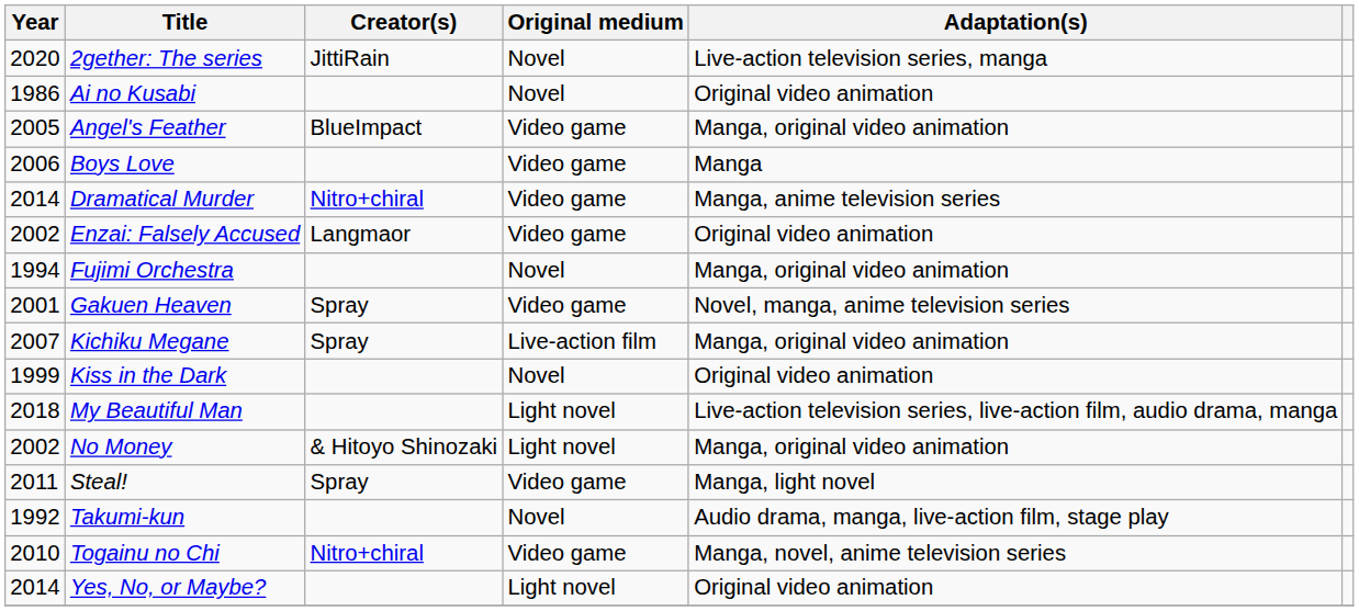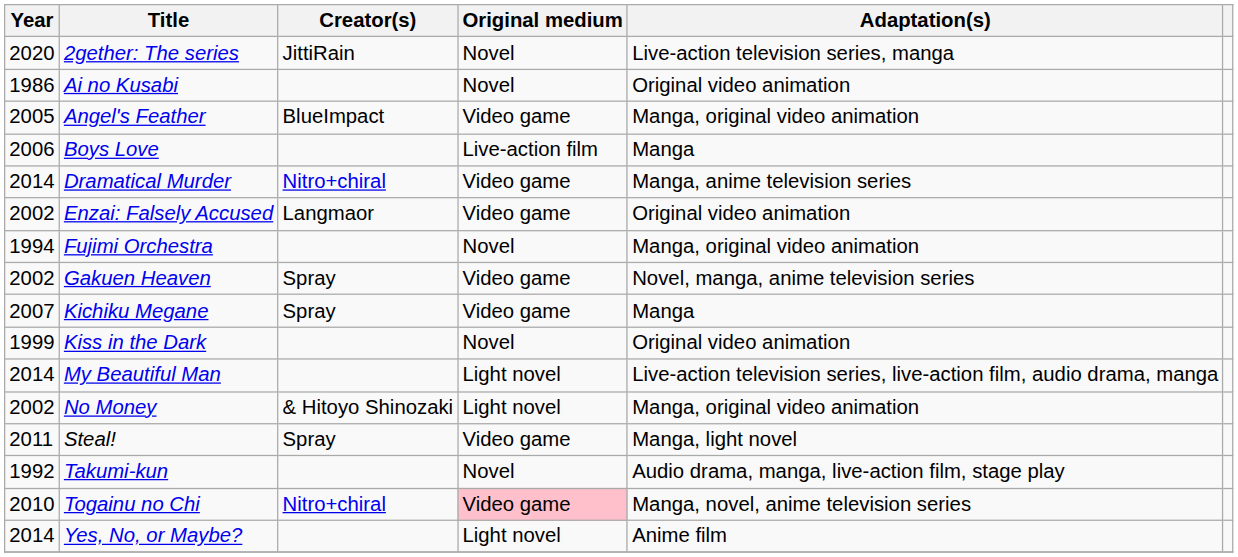 <table class="wikitable sortable" border="1">
 <tr>
 <th scope="col">Year</th>
 <th scope="col">Title</th>
 <th scope="col">Creator(s)</th>
 <th scope="col">Original medium</th>
 <th scope="col" class="unsortable">Adaptation(s)</th>
 <th scope="col" class="unsortable"></th>
 </tr>
 <tr>
 <td>2020</td>
 <td><em><a href='#'>2gether: The series</a></em></td>
 <td>JittiRain</td>
 <td>Novel</td>
 <td>Live-action television series, manga</td>
 <td style="text-align:center;"></td>
 </tr>
 <tr>
 <td>1986</td>
 <td><em><a href='#'>Ai no Kusabi</a></em></td>
 <td></td>
 <td>Novel</td>
 <td>Original video animation</td>
 <td style="text-align:center;"></td>
 </tr>
 <tr>
 <td>2005</td>
 <td><em><a href='#'>Angel's Feather</a></em></td>
 <td>BlueImpact</td>
 <td>Video game</td>
 <td>Manga, original video animation</td>
 <td style="text-align:center;"></td>
 </tr>
 <tr>
 <td>2006</td>
 <td><em><a href='#'>Boys Love</a></em></td>
 <td></td>
-<td>Video game</td>
+<td>Live-action film</td>
 <td>Manga</td>
 <td style="text-align:center;"></td>
 </tr>
 <tr>
 <td>2014</td>
 <td><em><a href='#'>Dramatical Murder</a></em></td>
 <td><a href='#'>Nitro+chiral</a></td>
 <td>Video game</td>
 <td>Manga, anime television series</td>
 <td style="text-align:center;"></td>
 </tr>
 <tr>
 <td>2002</td>
 <td><em><a href='#'>Enzai: Falsely Accused</a></em></td>
 <td>Langmaor</td>
 <td>Video game</td>
 <td>Original video animation</td>
 <td style="text-align:center;"></td>
 </tr>
 <tr>
 <td>1994</td>
 <td><em><a href='#'>Fujimi Orchestra</a></em></td>
 <td></td>
 <td>Novel</td>
 <td>Manga, original video animation</td>
 <td style="text-align:center;"></td>
 </tr>
 <tr>
-<td>2001</td>
+<td>2002</td>
 <td><em><a href='#'>Gakuen Heaven</a></em></td>
 <td>Spray</td>
 <td>Video game</td>
 <td>Novel, manga, anime television series</td>
 <td style="text-align:center;"></td>
 </tr>
 <tr>
 <td>2007</td>
 <td><em><a href='#'>Kichiku Megane</a></em></td>
 <td>Spray</td>
-<td>Live-action film</td>
-<td>Manga, original video animation</td>
+<td>Video game</td>
+<td>Manga</td>
 <td style="text-align:center;"></td>
 </tr>
 <tr>
 <td>1999</td>
 <td><em><a href='#'>Kiss in the Dark</a></em></td>
 <td></td>
 <td>Novel</td>
 <td>Original video animation</td>
 <td style="text-align:center;"></td>
 </tr>
 <tr>
-<td>2018</td>
+<td>2014</td>
 <td><em><a href='#'>My Beautiful Man</a></em></td>
 <td></td>
 <td>Light novel</td>
 <td>Live-action television series, live-action film, audio drama, manga</td>
 <td style="text-align:center;"></td>
 </tr>
 <tr>
 <td>2002</td>
 <td><em><a href='#'>No Money</a></em></td>
 <td> & Hitoyo Shinozaki</td>
 <td>Light novel</td>
 <td>Manga, original video animation</td>
 <td style="text-align:center;"></td>
 </tr>
 <tr>
 <td>2011</td>
 <td><em>Steal!</em></td>
 <td>Spray</td>
 <td>Video game</td>
 <td>Manga, light novel</td>
 <td style="text-align:center;"></td>
 </tr>
 <tr>
 <td>1992</td>
 <td><em><a href='#'>Takumi-kun</a></em></td>
 <td></td>
 <td>Novel</td>
 <td>Audio drama, manga, live-action film, stage play</td>
 <td style="text-align:center;"></td>
 </tr>
 <tr>
 <td>2010</td>
 <td><em><a href='#'>Togainu no Chi</a></em></td>
 <td><a href='#'>Nitro+chiral</a></td>
-<td>Video game</td>
+<td style="background: pink;">Video game</td>
 <td>Manga, novel, anime television series</td>
 <td style="text-align:center;"></td>
 </tr>
 <tr>
 <td>2014</td>
 <td><em><a href='#'>Yes, No, or Maybe?</a></em></td>
 <td></td>
 <td>Light novel</td>
-<td>Original video animation</td>
+<td>Anime film</td>
 <td style="text-align:center;"></td>
 </tr>
 <tr>
 </tr>
 </table>
